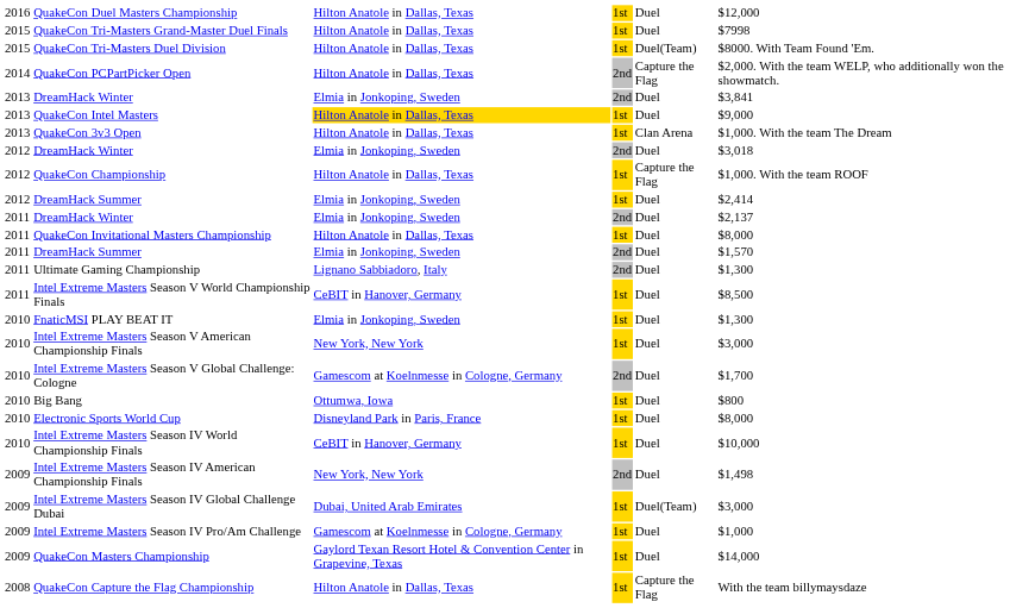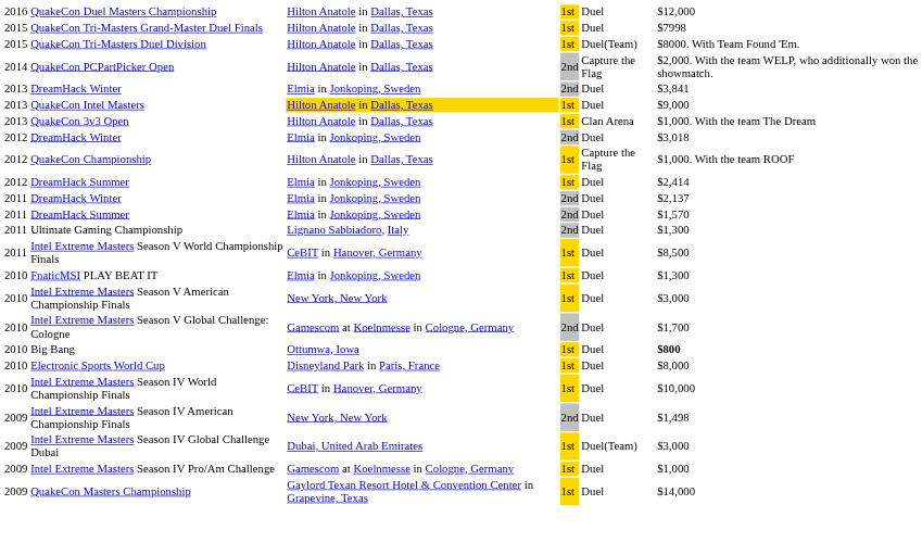 <table>
 <tr>
 <td>2016</td>
 <td><a href='#'>QuakeCon Duel Masters Championship</a></td>
 <td><a href='#'>Hilton Anatole</a> in <a href='#'>Dallas, Texas</a></td>
 <td bgcolor="gold">1st</td>
 <td>Duel</td>
 <td>$12,000 </td>
 </tr>
 <tr>
 <td>2015</td>
 <td><a href='#'>QuakeCon Tri-Masters Grand-Master Duel Finals</a></td>
 <td><a href='#'>Hilton Anatole</a> in <a href='#'>Dallas, Texas</a></td>
 <td bgcolor="gold">1st</td>
 <td>Duel</td>
 <td>$7998 </td>
 </tr>
 <tr>
 <td>2015</td>
 <td><a href='#'>QuakeCon Tri-Masters Duel Division</a></td>
 <td><a href='#'>Hilton Anatole</a> in <a href='#'>Dallas, Texas</a></td>
 <td bgcolor="gold">1st</td>
 <td>Duel(Team)</td>
 <td>$8000. With Team Found 'Em.</td>
 </tr>
 <tr>
 <td>2014</td>
 <td><a href='#'>QuakeCon PCPartPicker Open</a></td>
 <td><a href='#'>Hilton Anatole</a> in <a href='#'>Dallas, Texas</a></td>
 <td bgcolor="silver">2nd</td>
 <td>Capture the Flag</td>
 <td>$2,000. With the team WELP, who additionally won the showmatch.</td>
 </tr>
 <tr>
 <td>2013</td>
 <td><a href='#'>DreamHack Winter</a></td>
 <td><a href='#'>Elmia</a> in <a href='#'>Jonkoping, Sweden</a></td>
 <td bgcolor="silver">2nd</td>
 <td>Duel</td>
 <td>$3,841</td>
 </tr>
 <tr>
 <td>2013</td>
 <td><a href='#'>QuakeCon Intel Masters</a></td>
 <td style="background: gold;"><a href='#'>Hilton Anatole</a> in <a href='#'>Dallas, Texas</a></td>
 <td bgcolor="gold">1st</td>
 <td>Duel</td>
 <td>$9,000</td>
 </tr>
 <tr>
 <td>2013</td>
 <td><a href='#'>QuakeCon 3v3 Open</a></td>
 <td><a href='#'>Hilton Anatole</a> in <a href='#'>Dallas, Texas</a></td>
 <td bgcolor="gold">1st</td>
 <td>Clan Arena</td>
 <td>$1,000. With the team The Dream</td>
 </tr>
 <tr>
 <td>2012</td>
 <td><a href='#'>DreamHack Winter</a></td>
 <td><a href='#'>Elmia</a> in <a href='#'>Jonkoping, Sweden</a></td>
 <td bgcolor="silver">2nd</td>
 <td>Duel</td>
 <td>$3,018</td>
 </tr>
 <tr>
 <td>2012</td>
 <td><a href='#'>QuakeCon Championship</a></td>
 <td><a href='#'>Hilton Anatole</a> in <a href='#'>Dallas, Texas</a></td>
 <td bgcolor="gold">1st</td>
 <td>Capture the Flag</td>
 <td>$1,000.  With the team ROOF</td>
 </tr>
 <tr>
 <td>2012</td>
 <td><a href='#'>DreamHack Summer</a></td>
 <td><a href='#'>Elmia</a> in <a href='#'>Jonkoping, Sweden</a></td>
 <td bgcolor="gold">1st</td>
 <td>Duel</td>
 <td>$2,414</td>
 </tr>
 <tr>
 <td>2011</td>
 <td><a href='#'>DreamHack Winter</a></td>
 <td><a href='#'>Elmia</a> in <a href='#'>Jonkoping, Sweden</a></td>
 <td bgcolor="silver">2nd</td>
 <td>Duel</td>
 <td>$2,137</td>
 </tr>
 <tr>
 <td>2011</td>
-<td><a href='#'>QuakeCon Invitational Masters Championship</a></td>
-<td><a href='#'>Hilton Anatole</a> in <a href='#'>Dallas, Texas</a></td>
-<td bgcolor="gold">1st</td>
-<td>Duel</td>
-<td>$8,000</td>
-</tr>
-<tr>
-<td>2011</td>
 <td><a href='#'>DreamHack Summer</a></td>
 <td><a href='#'>Elmia</a> in <a href='#'>Jonkoping, Sweden</a></td>
 <td bgcolor="silver">2nd</td>
 <td>Duel</td>
 <td>$1,570</td>
 </tr>
 <tr>
 <td>2011</td>
 <td>Ultimate Gaming Championship</td>
 <td><a href='#'>Lignano Sabbiadoro</a>, <a href='#'>Italy</a></td>
 <td bgcolor="silver">2nd</td>
 <td>Duel</td>
 <td>$1,300</td>
 </tr>
 <tr>
 <td>2011</td>
 <td><a href='#'>Intel Extreme Masters</a> Season V World Championship Finals</td>
 <td><a href='#'>CeBIT</a> in <a href='#'>Hanover, Germany</a></td>
 <td bgcolor="gold">1st</td>
 <td>Duel</td>
 <td>$8,500</td>
 </tr>
 <tr>
 <td>2010</td>
 <td><a href='#'>Fnatic</a><a href='#'>MSI</a> PLAY BEAT IT</td>
 <td><a href='#'>Elmia</a> in <a href='#'>Jonkoping, Sweden</a></td>
 <td bgcolor="gold">1st</td>
 <td>Duel</td>
 <td>$1,300</td>
 </tr>
 <tr>
 <td>2010</td>
 <td><a href='#'>Intel Extreme Masters</a> Season V American Championship Finals</td>
 <td><a href='#'>New York, New York</a></td>
 <td bgcolor="gold">1st</td>
 <td>Duel</td>
 <td>$3,000</td>
 </tr>
 <tr>
 <td>2010</td>
 <td><a href='#'>Intel Extreme Masters</a> Season V Global Challenge: Cologne</td>
 <td><a href='#'>Gamescom</a> at <a href='#'>Koelnmesse</a> in <a href='#'>Cologne, Germany</a></td>
 <td bgcolor="silver">2nd</td>
 <td>Duel</td>
 <td>$1,700</td>
 </tr>
 <tr>
 <td>2010</td>
 <td>Big Bang</td>
 <td><a href='#'>Ottumwa, Iowa</a></td>
 <td bgcolor="gold">1st</td>
 <td>Duel</td>
-<td>$800</td>
+<td><strong>$800</strong></td>
 </tr>
 <tr>
 <td>2010</td>
 <td><a href='#'>Electronic Sports World Cup</a></td>
 <td><a href='#'>Disneyland Park</a> in <a href='#'>Paris, France</a></td>
 <td bgcolor="gold">1st</td>
 <td>Duel</td>
 <td>$8,000</td>
 </tr>
 <tr>
 <td>2010</td>
 <td><a href='#'>Intel Extreme Masters</a> Season IV World Championship Finals</td>
 <td><a href='#'>CeBIT</a> in <a href='#'>Hanover, Germany</a></td>
 <td bgcolor="gold">1st</td>
 <td>Duel</td>
 <td>$10,000</td>
 </tr>
 <tr>
 <td>2009</td>
 <td><a href='#'>Intel Extreme Masters</a> Season IV American Championship Finals</td>
 <td><a href='#'>New York, New York</a></td>
 <td bgcolor="silver">2nd</td>
 <td>Duel</td>
 <td>$1,498</td>
 </tr>
 <tr>
 <td>2009</td>
 <td><a href='#'>Intel Extreme Masters</a> Season IV Global Challenge Dubai</td>
 <td><a href='#'>Dubai, United Arab Emirates</a></td>
 <td bgcolor="gold">1st</td>
 <td>Duel(Team)</td>
 <td>$3,000</td>
 </tr>
 <tr>
 <td>2009</td>
 <td><a href='#'>Intel Extreme Masters</a> Season IV Pro/Am Challenge</td>
 <td><a href='#'>Gamescom</a> at <a href='#'>Koelnmesse</a> in <a href='#'>Cologne, Germany</a></td>
 <td bgcolor="gold">1st</td>
 <td>Duel</td>
 <td>$1,000</td>
 </tr>
 <tr>
 <td>2009</td>
 <td><a href='#'>QuakeCon Masters Championship</a></td>
 <td><a href='#'>Gaylord Texan Resort Hotel & Convention Center</a> in <a href='#'>Grapevine, Texas</a></td>
 <td bgcolor="gold">1st</td>
 <td>Duel</td>
 <td>$14,000</td>
 </tr>
-<tr>
-<td>2008</td>
-<td><a href='#'>QuakeCon Capture the Flag Championship</a></td>
-<td><a href='#'>Hilton Anatole</a> in <a href='#'>Dallas, Texas</a></td>
-<td bgcolor="gold">1st</td>
-<td>Capture the Flag</td>
-<td>With the team billymaysdaze</td>
-</tr>
 </table>
